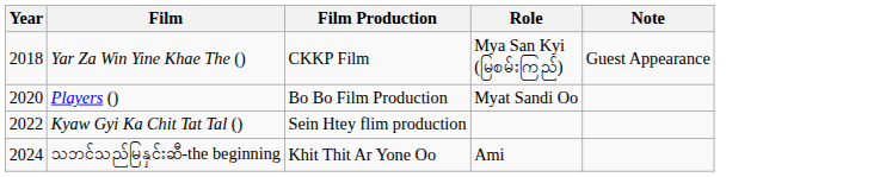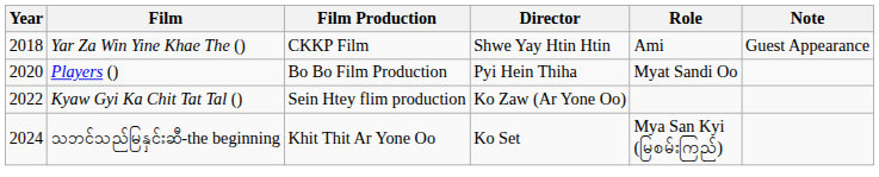 <table class="wikitable">
 <tr>
 <th width=10>Year</th>
 <th>Film</th>
 <th>Film Production</th>
+<th>Director</th>
 <th>Role</th>
 <th>Note</th>
 </tr>
 <tr>
 <td rowspan="1">2018</td>
 <td><em>Yar Za Win Yine Khae The</em> ()</td>
 <td>CKKP Film</td>
-<td>Mya San Kyi<br>(မြစမ်းကြည်)</td>
+<td>Shwe Yay Htin Htin</td>
+<td>Ami</td>
 <td>Guest Appearance</td>
 </tr>
 <tr>
 <td rowspan="1">2020</td>
 <td><em><a href='#'>Players</a></em> ()</td>
 <td>Bo Bo Film Production</td>
+<td>Pyi Hein Thiha</td>
 <td>Myat Sandi Oo</td>
 <td></td>
 </tr>
 <tr>
 <td rowspan="1">2022</td>
 <td><em>Kyaw Gyi Ka Chit Tat Tal</em> ()</td>
 <td>Sein Htey flim production</td>
+<td>Ko Zaw (Ar Yone Oo)</td>
 <td></td>
 <td></td>
 </tr>
 <tr>
 <td>2024</td>
 <td>သဘင်သည်မြနှင်းဆီ-the beginning</td>
 <td>Khit Thit Ar Yone Oo</td>
-<td>Ami</td>
+<td>Ko Set</td>
+<td>Mya San Kyi<br>(မြစမ်းကြည်)</td>
 <td></td>
 </tr>
 </table>
